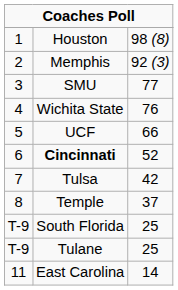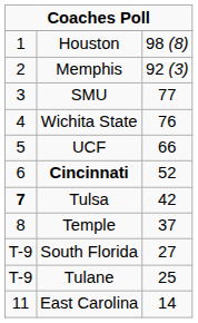 <table class="wikitable">
 <tr align="center">
 <td align="center" Colspan="3"><strong>Coaches Poll</strong></td>
 </tr>
 <tr align="center">
 </tr>
 <tr align="center">
 <td>1</td>
 <td>Houston</td>
 <td>98 <em>(8)</em></td>
 </tr>
 <tr align="center">
 <td>2</td>
 <td>Memphis</td>
 <td>92 <em>(3)</em></td>
 </tr>
 <tr align="center">
 <td>3</td>
 <td>SMU</td>
 <td>77</td>
 </tr>
 <tr align="center">
 <td>4</td>
 <td>Wichita State</td>
 <td>76</td>
 </tr>
 <tr align="center">
 <td>5</td>
 <td>UCF</td>
 <td>66</td>
 </tr>
 <tr align="center">
 <td>6</td>
 <td><strong>Cincinnati</strong></td>
 <td>52</td>
 </tr>
 <tr align="center">
-<td>7</td>
+<td><strong>7</strong></td>
 <td>Tulsa</td>
 <td>42</td>
 </tr>
 <tr align="center">
 <td>8</td>
 <td>Temple</td>
 <td>37</td>
 </tr>
 <tr align="center">
 <td>T-9</td>
 <td>South Florida</td>
-<td>25</td>
+<td>27</td>
 </tr>
 <tr align="center">
 <td>T-9</td>
 <td>Tulane</td>
 <td>25</td>
 </tr>
 <tr align="center">
 <td>11</td>
 <td>East Carolina</td>
 <td>14</td>
 </tr>
 </table>
